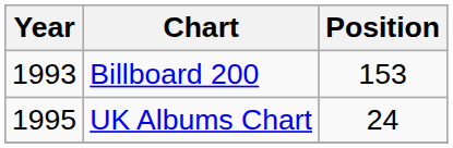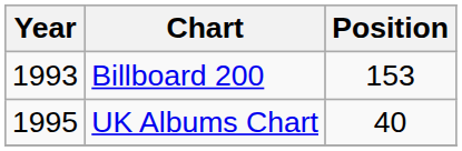 <table class="wikitable">
 <tr>
 <th>Year</th>
 <th>Chart</th>
 <th>Position</th>
 </tr>
 <tr>
 <td>1993</td>
 <td><a href='#'>Billboard 200</a></td>
 <td align="center">153</td>
 </tr>
 <tr>
 <td>1995</td>
 <td><a href='#'>UK Albums Chart</a></td>
-<td align="center">24</td>
+<td align="center">40</td>
 </tr>
 <tr>
 </tr>
 </table>
